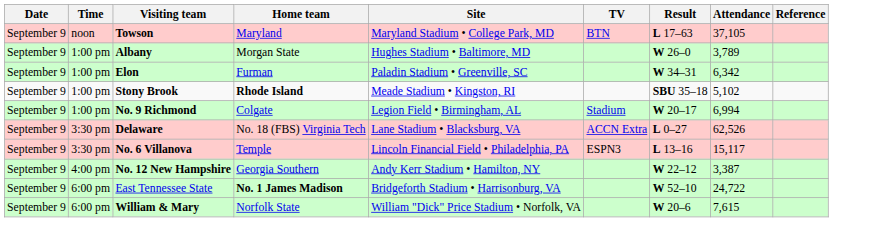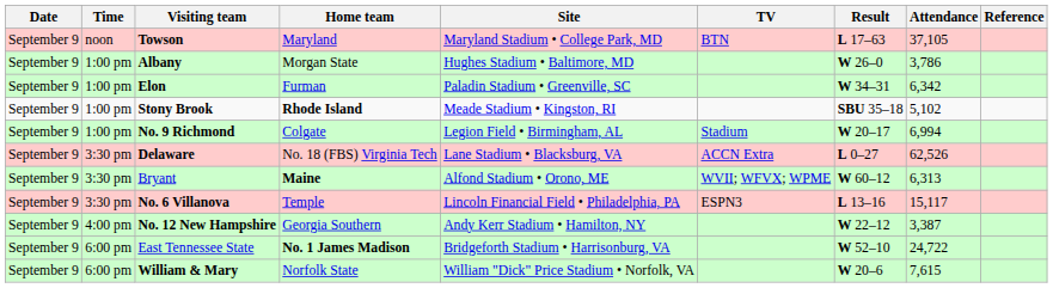 <table class="wikitable" style="font-size:95%;">
 <tr>
 <th>Date</th>
 <th>Time</th>
 <th>Visiting team</th>
 <th>Home team</th>
 <th>Site</th>
 <th>TV</th>
 <th>Result</th>
 <th>Attendance</th>
 <th class="unsortable">Reference</th>
 </tr>
 <tr bgcolor=ffcccc>
 <td>September 9</td>
 <td>noon</td>
 <td><strong>Towson</strong></td>
 <td><a href='#'>Maryland</a></td>
 <td><a href='#'>Maryland Stadium</a> • <a href='#'>College Park, MD</a></td>
 <td><a href='#'>BTN</a></td>
 <td><strong>L</strong> 17–63</td>
 <td>37,105</td>
 <td></td>
 </tr>
 <tr bgcolor=ccffcc>
 <td>September 9</td>
 <td>1:00 pm</td>
 <td><strong>Albany</strong></td>
 <td>Morgan State</td>
 <td><a href='#'>Hughes Stadium</a> • <a href='#'>Baltimore, MD</a></td>
 <td></td>
 <td><strong>W</strong> 26–0</td>
-<td>3,789</td>
+<td>3,786</td>
 <td></td>
 </tr>
 <tr bgcolor=ccffcc>
 <td>September 9</td>
 <td>1:00 pm</td>
 <td><strong>Elon</strong></td>
 <td><a href='#'>Furman</a></td>
 <td><a href='#'>Paladin Stadium</a> • <a href='#'>Greenville, SC</a></td>
 <td></td>
 <td><strong>W</strong> 34–31</td>
 <td>6,342</td>
 <td></td>
 </tr>
 <tr bgcolor=>
 <td>September 9</td>
 <td>1:00 pm</td>
 <td><strong>Stony Brook</strong></td>
 <td><strong>Rhode Island</strong></td>
 <td><a href='#'>Meade Stadium</a> • <a href='#'>Kingston, RI</a></td>
 <td></td>
 <td><strong>SBU</strong> 35–18</td>
 <td>5,102</td>
 <td></td>
 </tr>
 <tr bgcolor=ccffcc>
 <td>September 9</td>
 <td>1:00 pm</td>
 <td><strong>No. 9 Richmond</strong></td>
 <td><a href='#'>Colgate</a></td>
 <td><a href='#'>Legion Field</a> • <a href='#'>Birmingham, AL</a></td>
 <td><a href='#'>Stadium</a></td>
 <td><strong>W</strong> 20–17</td>
 <td>6,994</td>
 <td></td>
 </tr>
 <tr bgcolor=ffcccc>
 <td>September 9</td>
 <td>3:30 pm</td>
 <td><strong>Delaware</strong></td>
 <td>No. 18 (FBS) <a href='#'>Virginia Tech</a></td>
 <td><a href='#'>Lane Stadium</a> • <a href='#'>Blacksburg, VA</a></td>
 <td><a href='#'>ACCN Extra</a></td>
 <td><strong>L</strong> 0–27</td>
 <td>62,526</td>
+<td></td>
+</tr>
+<tr bgcolor=ccffcc>
+<td>September 9</td>
+<td>3:30 pm</td>
+<td><a href='#'>Bryant</a></td>
+<td><strong>Maine</strong></td>
+<td><a href='#'>Alfond Stadium</a> • <a href='#'>Orono, ME</a></td>
+<td><a href='#'>WVII</a>; <a href='#'>WFVX</a>; <a href='#'>WPME</a></td>
+<td><strong>W</strong> 60–12</td>
+<td>6,313</td>
 <td></td>
 </tr>
 <tr bgcolor=ffcccc>
 <td>September 9</td>
 <td>3:30 pm</td>
 <td><strong>No. 6 Villanova</strong></td>
 <td><a href='#'>Temple</a></td>
 <td><a href='#'>Lincoln Financial Field</a> • <a href='#'>Philadelphia, PA</a></td>
 <td>ESPN3</td>
 <td><strong>L</strong> 13–16</td>
 <td>15,117</td>
 <td></td>
 </tr>
 <tr bgcolor=ccffcc>
 <td>September 9</td>
 <td>4:00 pm</td>
 <td><strong>No. 12 New Hampshire</strong></td>
 <td><a href='#'>Georgia Southern</a></td>
 <td><a href='#'>Andy Kerr Stadium</a> • <a href='#'>Hamilton, NY</a></td>
 <td></td>
 <td><strong>W</strong> 22–12</td>
 <td>3,387</td>
 <td></td>
 </tr>
 <tr bgcolor=ccffcc>
 <td>September 9</td>
 <td>6:00 pm</td>
 <td><a href='#'>East Tennessee State</a></td>
 <td><strong>No. 1 James Madison</strong></td>
 <td><a href='#'>Bridgeforth Stadium</a> • <a href='#'>Harrisonburg, VA</a></td>
 <td></td>
 <td><strong>W</strong> 52–10</td>
 <td>24,722</td>
 <td></td>
 </tr>
 <tr bgcolor=ccffcc>
 <td>September 9</td>
 <td>6:00 pm</td>
 <td><strong>William & Mary</strong></td>
 <td><a href='#'>Norfolk State</a></td>
 <td><a href='#'>William "Dick" Price Stadium</a> • Norfolk, VA</td>
 <td></td>
 <td><strong>W</strong> 20–6</td>
 <td>7,615</td>
 <td></td>
 </tr>
 </table>
